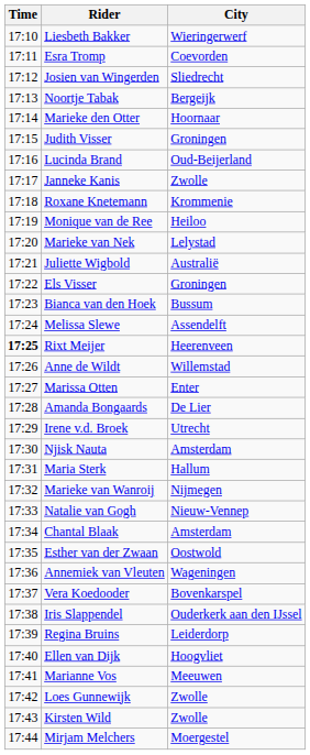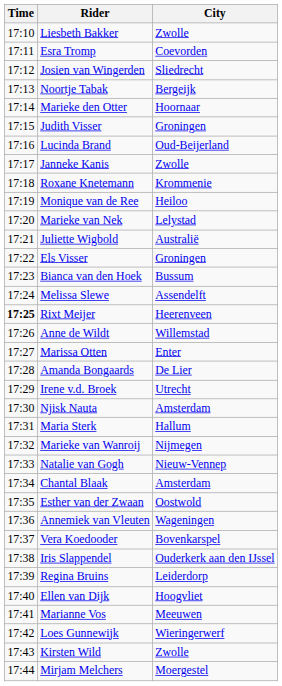 <table class=wikitable>
 <tr>
 <th>Time</th>
 <th>Rider</th>
 <th>City</th>
 </tr>
 <tr>
 <td align=center>17:10</td>
 <td><a href='#'>Liesbeth Bakker</a></td>
-<td><a href='#'>Wieringerwerf</a></td>
+<td><a href='#'>Zwolle</a></td>
 </tr>
 <tr>
 <td align=center>17:11</td>
 <td><a href='#'>Esra Tromp</a></td>
 <td><a href='#'>Coevorden</a></td>
 </tr>
 <tr>
 <td align=center>17:12</td>
 <td><a href='#'>Josien van Wingerden</a></td>
 <td><a href='#'>Sliedrecht</a></td>
 </tr>
 <tr>
 <td align=center>17:13</td>
 <td><a href='#'>Noortje Tabak</a></td>
 <td><a href='#'>Bergeijk</a></td>
 </tr>
 <tr>
 <td align=center>17:14</td>
 <td><a href='#'>Marieke den Otter</a></td>
 <td><a href='#'>Hoornaar</a></td>
 </tr>
 <tr>
 <td align=center>17:15</td>
 <td><a href='#'>Judith Visser</a></td>
 <td><a href='#'>Groningen</a></td>
 </tr>
 <tr>
 <td align=center>17:16</td>
 <td><a href='#'>Lucinda Brand</a></td>
 <td><a href='#'>Oud-Beijerland</a></td>
 </tr>
 <tr>
 <td align=center>17:17</td>
 <td><a href='#'>Janneke Kanis</a></td>
 <td><a href='#'>Zwolle</a></td>
 </tr>
 <tr>
 <td align=center>17:18</td>
 <td><a href='#'>Roxane Knetemann</a></td>
 <td><a href='#'>Krommenie</a></td>
 </tr>
 <tr>
 <td align=center>17:19</td>
 <td><a href='#'>Monique van de Ree</a></td>
 <td><a href='#'>Heiloo</a></td>
 </tr>
 <tr>
 <td align=center>17:20</td>
 <td><a href='#'>Marieke van Nek</a></td>
 <td><a href='#'>Lelystad</a></td>
 </tr>
 <tr>
 <td align=center>17:21</td>
 <td><a href='#'>Juliette Wigbold</a></td>
 <td><a href='#'>Australië</a></td>
 </tr>
 <tr>
 <td align=center>17:22</td>
 <td><a href='#'>Els Visser</a></td>
 <td><a href='#'>Groningen</a></td>
 </tr>
 <tr>
 <td align=center>17:23</td>
 <td><a href='#'>Bianca van den Hoek</a></td>
 <td><a href='#'>Bussum</a></td>
 </tr>
 <tr>
 <td align=center>17:24</td>
 <td><a href='#'>Melissa Slewe</a></td>
 <td><a href='#'>Assendelft</a></td>
 </tr>
 <tr>
 <td align=center><strong>17:25</strong></td>
 <td><a href='#'>Rixt Meijer</a></td>
 <td><a href='#'>Heerenveen</a></td>
 </tr>
 <tr>
 <td align=center>17:26</td>
 <td><a href='#'>Anne de Wildt</a></td>
 <td><a href='#'>Willemstad</a></td>
 </tr>
 <tr>
 <td align=center>17:27</td>
 <td><a href='#'>Marissa Otten</a></td>
 <td><a href='#'>Enter</a></td>
 </tr>
 <tr>
 <td align=center>17:28</td>
 <td><a href='#'>Amanda Bongaards</a></td>
 <td><a href='#'>De Lier</a></td>
 </tr>
 <tr>
 <td align=center>17:29</td>
 <td><a href='#'>Irene v.d. Broek</a></td>
 <td><a href='#'>Utrecht</a></td>
 </tr>
 <tr>
 <td align=center>17:30</td>
 <td><a href='#'>Njisk Nauta</a></td>
 <td><a href='#'>Amsterdam</a></td>
 </tr>
 <tr>
 <td align=center>17:31</td>
 <td><a href='#'>Maria Sterk</a></td>
 <td><a href='#'>Hallum</a></td>
 </tr>
 <tr>
 <td align=center>17:32</td>
 <td><a href='#'>Marieke van Wanroij</a></td>
 <td><a href='#'>Nijmegen</a></td>
 </tr>
 <tr>
 <td align=center>17:33</td>
 <td><a href='#'>Natalie van Gogh</a></td>
 <td><a href='#'>Nieuw-Vennep</a></td>
 </tr>
 <tr>
 <td align=center>17:34</td>
 <td><a href='#'>Chantal Blaak</a></td>
 <td><a href='#'>Amsterdam</a></td>
 </tr>
 <tr>
 <td align=center>17:35</td>
 <td><a href='#'>Esther van der Zwaan</a></td>
 <td><a href='#'>Oostwold</a></td>
 </tr>
 <tr>
 <td align=center>17:36</td>
 <td><a href='#'>Annemiek van Vleuten</a></td>
 <td><a href='#'>Wageningen</a></td>
 </tr>
 <tr>
 <td align=center>17:37</td>
 <td><a href='#'>Vera Koedooder</a></td>
 <td><a href='#'>Bovenkarspel</a></td>
 </tr>
 <tr>
 <td align=center>17:38</td>
 <td><a href='#'>Iris Slappendel</a></td>
 <td><a href='#'>Ouderkerk aan den IJssel</a></td>
 </tr>
 <tr>
 <td align=center>17:39</td>
 <td><a href='#'>Regina Bruins</a></td>
 <td><a href='#'>Leiderdorp</a></td>
 </tr>
 <tr>
 <td align=center>17:40</td>
 <td><a href='#'>Ellen van Dijk</a></td>
 <td><a href='#'>Hoogvliet</a></td>
 </tr>
 <tr>
 <td align=center>17:41</td>
 <td><a href='#'>Marianne Vos</a></td>
 <td><a href='#'>Meeuwen</a></td>
 </tr>
 <tr>
 <td align=center>17:42</td>
 <td><a href='#'>Loes Gunnewijk</a></td>
-<td><a href='#'>Zwolle</a></td>
+<td><a href='#'>Wieringerwerf</a></td>
 </tr>
 <tr>
 <td align=center>17:43</td>
 <td><a href='#'>Kirsten Wild</a></td>
 <td><a href='#'>Zwolle</a></td>
 </tr>
 <tr>
 <td align=center>17:44</td>
 <td><a href='#'>Mirjam Melchers</a></td>
 <td><a href='#'>Moergestel</a></td>
 </tr>
 </table>
